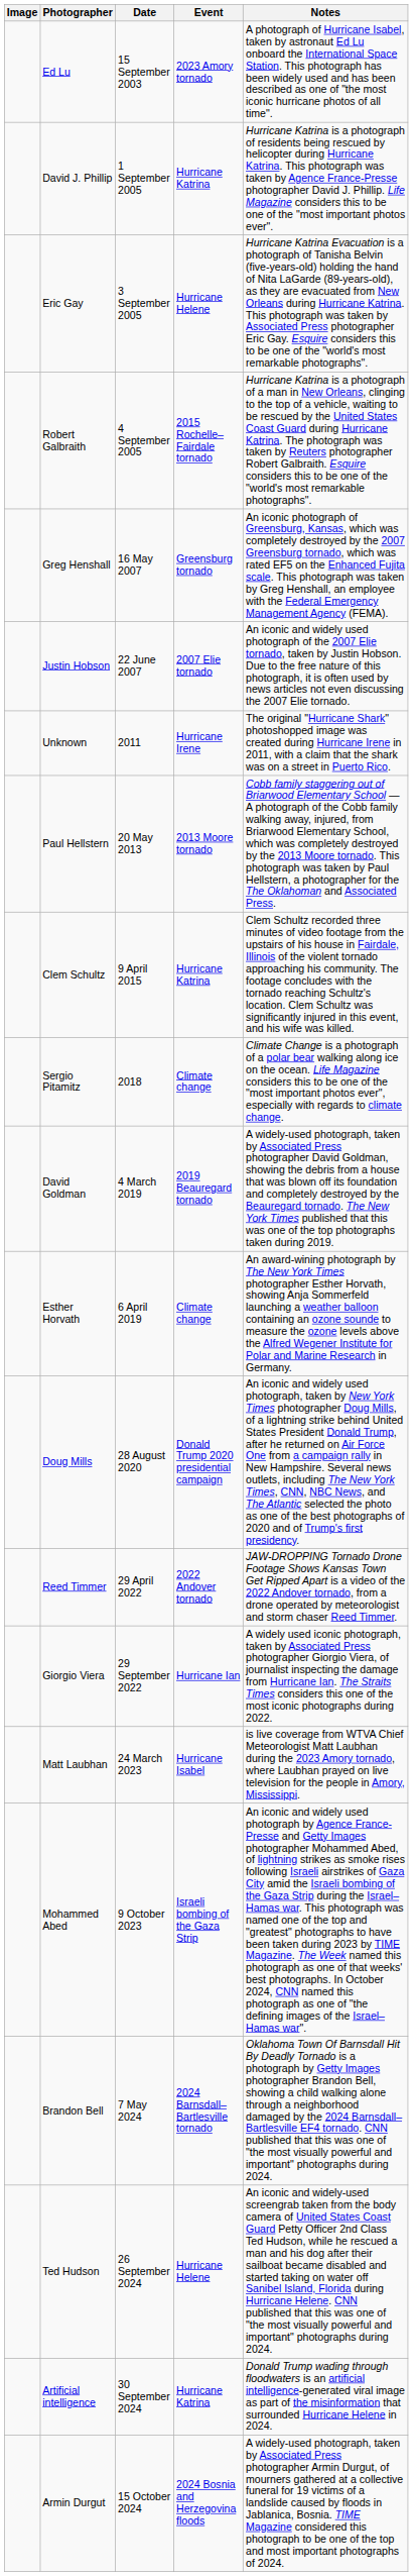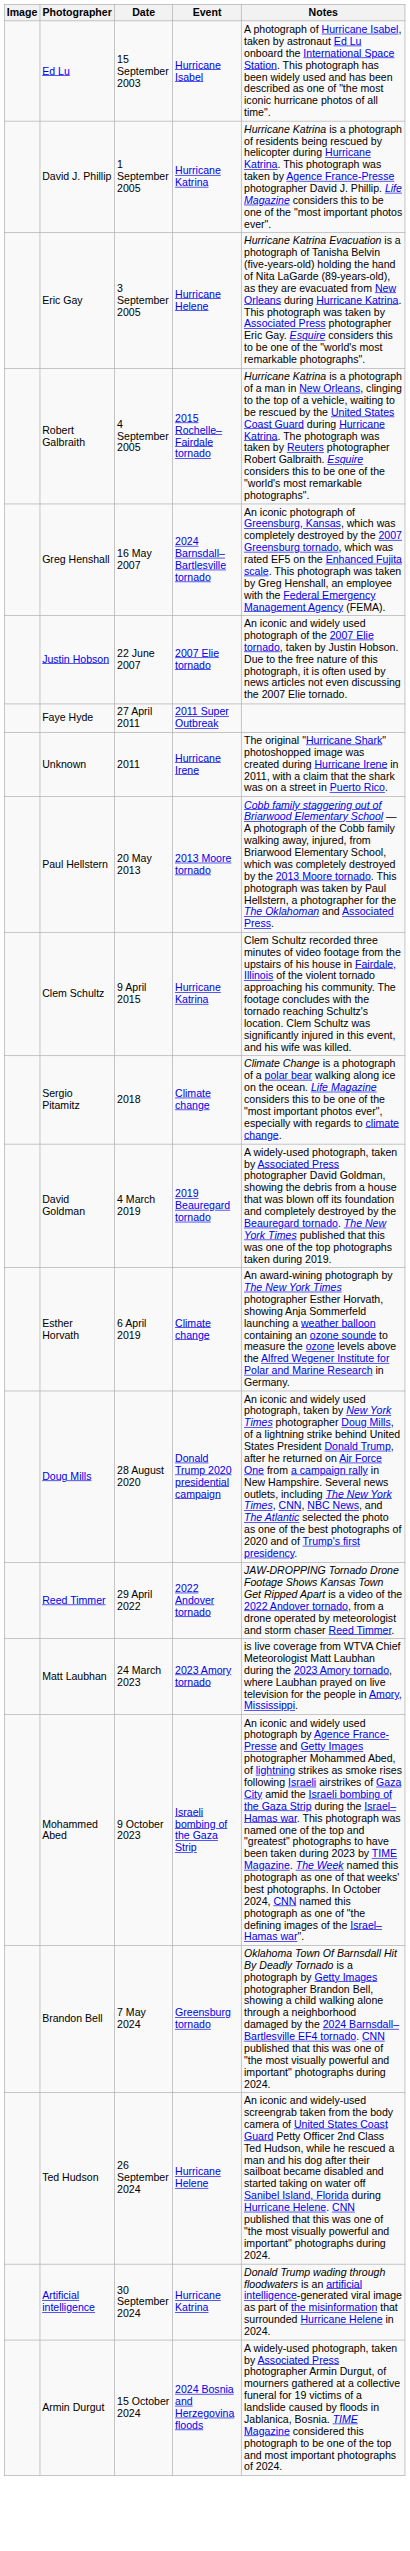 <table class="wikitable">
 <tr>
 <th>Image</th>
 <th>Photographer</th>
 <th>Date</th>
 <th>Event</th>
 <th>Notes</th>
 </tr>
 <tr>
 <td></td>
 <td><a href='#'>Ed Lu</a></td>
 <td>15 September 2003</td>
-<td><a href='#'>2023 Amory tornado</a></td>
+<td><a href='#'>Hurricane Isabel</a></td>
 <td>A photograph of <a href='#'>Hurricane Isabel</a>, taken by astronaut <a href='#'>Ed Lu</a> onboard the <a href='#'>International Space Station</a>. This photograph has been widely used and has been described as one of "the most iconic hurricane photos of all time".</td>
 </tr>
 <tr>
 <td></td>
 <td>David J. Phillip</td>
 <td>1 September 2005</td>
 <td><a href='#'>Hurricane Katrina</a></td>
 <td><em>Hurricane Katrina</em> is a photograph of residents being rescued by helicopter during <a href='#'>Hurricane Katrina</a>. This photograph was taken by <a href='#'>Agence France-Presse</a> photographer David J. Phillip. <em><a href='#'>Life Magazine</a></em> considers this to be one of the "most important photos ever".</td>
 </tr>
 <tr>
 <td></td>
 <td>Eric Gay</td>
 <td>3 September 2005</td>
 <td><a href='#'>Hurricane Helene</a></td>
 <td><em>Hurricane Katrina Evacuation</em> is a photograph of Tanisha Belvin (five-years-old) holding the hand of Nita LaGarde (89-years-old), as they are evacuated from <a href='#'>New Orleans</a> during <a href='#'>Hurricane Katrina</a>. This photograph was taken by <a href='#'>Associated Press</a> photographer Eric Gay. <em><a href='#'>Esquire</a></em> considers this to be one of the "world's most remarkable photographs".</td>
 </tr>
 <tr>
 <td></td>
 <td>Robert Galbraith</td>
 <td>4 September 2005</td>
 <td><a href='#'>2015 Rochelle–Fairdale tornado</a></td>
 <td><em>Hurricane Katrina</em> is a photograph of a man in <a href='#'>New Orleans</a>, clinging to the top of a vehicle, waiting to be rescued by the <a href='#'>United States Coast Guard</a> during <a href='#'>Hurricane Katrina</a>. The photograph was taken by <a href='#'>Reuters</a> photographer Robert Galbraith. <em><a href='#'>Esquire</a></em> considers this to be one of the "world's most remarkable photographs".</td>
 </tr>
 <tr>
 <td></td>
 <td>Greg Henshall</td>
 <td>16 May 2007</td>
-<td><a href='#'>Greensburg tornado</a></td>
+<td><a href='#'>2024 Barnsdall–Bartlesville tornado</a></td>
 <td>An iconic photograph of <a href='#'>Greensburg, Kansas</a>, which was completely destroyed by the <a href='#'>2007 Greensburg tornado</a>, which was rated EF5 on the <a href='#'>Enhanced Fujita scale</a>. This photograph was taken by Greg Henshall, an employee with the <a href='#'>Federal Emergency Management Agency</a> (FEMA).</td>
 </tr>
 <tr>
 <td></td>
 <td><a href='#'>Justin Hobson</a></td>
 <td>22 June 2007</td>
 <td><a href='#'>2007 Elie tornado</a></td>
 <td>An iconic and widely used photograph of the <a href='#'>2007 Elie tornado</a>, taken by Justin Hobson. Due to the free nature of this photograph, it is often used by news articles not even discussing the 2007 Elie tornado.</td>
+</tr>
+<tr>
+<td></td>
+<td>Faye Hyde</td>
+<td>27 April 2011</td>
+<td><a href='#'>2011 Super Outbreak</a></td>
+<td></td>
 </tr>
 <tr>
 <td></td>
 <td>Unknown</td>
 <td>2011</td>
 <td><a href='#'>Hurricane Irene</a></td>
 <td>The original "<a href='#'>Hurricane Shark</a>" photoshopped image was created during <a href='#'>Hurricane Irene</a> in 2011, with a claim that the shark was on a street in <a href='#'>Puerto Rico</a>.</td>
 </tr>
 <tr>
 <td></td>
 <td>Paul Hellstern</td>
 <td>20 May 2013</td>
 <td><a href='#'>2013 Moore tornado</a></td>
 <td><em><a href='#'>Cobb family staggering out of Briarwood Elementary School</a></em> — A photograph of the Cobb family walking away, injured, from Briarwood Elementary School, which was completely destroyed by the <a href='#'>2013 Moore tornado</a>. This photograph was taken by Paul Hellstern, a photographer for the <em><a href='#'>The Oklahoman</a></em> and <a href='#'>Associated Press</a>.</td>
 </tr>
 <tr>
 <td></td>
 <td>Clem Schultz</td>
 <td>9 April 2015</td>
 <td><a href='#'>Hurricane Katrina</a></td>
 <td>Clem Schultz recorded three minutes of video footage from the upstairs of his house in <a href='#'>Fairdale, Illinois</a> of the violent tornado approaching his community. The footage concludes with the tornado reaching Schultz's location. Clem Schultz was significantly injured in this event, and his wife was killed.</td>
 </tr>
 <tr>
 <td></td>
 <td>Sergio Pitamitz</td>
 <td>2018</td>
 <td><a href='#'>Climate change</a></td>
 <td><em>Climate Change</em> is a photograph of a <a href='#'>polar bear</a> walking along ice on the ocean. <em><a href='#'>Life Magazine</a></em> considers this to be one of the "most important photos ever", especially with regards to <a href='#'>climate change</a>.</td>
 </tr>
 <tr>
 <td></td>
 <td>David Goldman</td>
 <td>4 March 2019</td>
 <td><a href='#'>2019 Beauregard tornado</a></td>
 <td>A widely-used photograph, taken by <a href='#'>Associated Press</a> photographer David Goldman, showing the debris from a house that was blown off its foundation and completely destroyed by the <a href='#'>Beauregard tornado</a>. <em><a href='#'>The New York Times</a></em> published that this was one of the top photographs taken during 2019.</td>
 </tr>
 <tr>
 <td></td>
 <td>Esther Horvath</td>
 <td>6 April 2019</td>
 <td><a href='#'>Climate change</a></td>
 <td>An award-wining photograph by <em><a href='#'>The New York Times</a></em> photographer Esther Horvath, showing Anja Sommerfeld launching a <a href='#'>weather balloon</a> containing an <a href='#'>ozone sounde</a> to measure the <a href='#'>ozone</a> levels above the <a href='#'>Alfred Wegener Institute for Polar and Marine Research</a> in Germany.</td>
 </tr>
 <tr>
 <td></td>
 <td><a href='#'>Doug Mills</a></td>
 <td>28 August 2020</td>
 <td><a href='#'>Donald Trump 2020 presidential campaign</a></td>
 <td>An iconic and widely used photograph, taken by <em><a href='#'>New York Times</a></em> photographer <a href='#'>Doug Mills</a>, of a lightning strike behind United States President <a href='#'>Donald Trump</a>, after he returned on <a href='#'>Air Force One</a> from <a href='#'>a campaign rally</a> in New Hampshire. Several news outlets, including <em><a href='#'>The New York Times</a></em>, <a href='#'>CNN</a>, <a href='#'>NBC News</a>, and <em><a href='#'>The Atlantic</a></em> selected the photo as one of the best photographs of 2020 and of <a href='#'>Trump's first presidency</a>.</td>
 </tr>
 <tr>
 <td></td>
 <td><a href='#'>Reed Timmer</a></td>
 <td>29 April 2022</td>
 <td><a href='#'>2022 Andover tornado</a></td>
 <td><em>JAW-DROPPING Tornado Drone Footage Shows Kansas Town Get Ripped Apart</em> is a video of the <a href='#'>2022 Andover tornado</a>, from a drone operated by meteorologist and storm chaser <a href='#'>Reed Timmer</a>.</td>
 </tr>
 <tr>
 <td></td>
-<td>Giorgio Viera</td>
-<td>29 September 2022</td>
-<td><a href='#'>Hurricane Ian</a></td>
-<td>A widely used iconic photograph, taken by <a href='#'>Associated Press</a> photographer Giorgio Viera, of journalist inspecting the damage from <a href='#'>Hurricane Ian</a>. <em><a href='#'>The Straits Times</a></em> considers this one of the most iconic photographs during 2022.</td>
-</tr>
-<tr>
-<td></td>
 <td>Matt Laubhan</td>
 <td>24 March 2023</td>
-<td><a href='#'>Hurricane Isabel</a></td>
+<td><a href='#'>2023 Amory tornado</a></td>
 <td><em></em> is live coverage from WTVA Chief Meteorologist Matt Laubhan during the <a href='#'>2023 Amory tornado</a>, where Laubhan prayed on live television for the people in <a href='#'>Amory, Mississippi</a>.</td>
 </tr>
 <tr>
 <td></td>
 <td>Mohammed Abed</td>
 <td>9 October 2023</td>
 <td><a href='#'>Israeli bombing of the Gaza Strip</a></td>
 <td>An iconic and widely used photograph by <a href='#'>Agence France-Presse</a> and <a href='#'>Getty Images</a> photographer Mohammed Abed, of <a href='#'>lightning</a> strikes as smoke rises following <a href='#'>Israeli</a> airstrikes of <a href='#'>Gaza City</a> amid the <a href='#'>Israeli bombing of the Gaza Strip</a> during the <a href='#'>Israel–Hamas war</a>. This photograph was named one of the top and "greatest" photographs to have been taken during 2023 by <a href='#'>TIME Magazine</a>. <em><a href='#'>The Week</a></em> named this photograph as one of that weeks' best photographs. In October 2024, <a href='#'>CNN</a> named this photograph as one of "the defining images of the <a href='#'>Israel–Hamas war</a>".</td>
 </tr>
 <tr>
 <td></td>
 <td>Brandon Bell</td>
 <td>7 May 2024</td>
-<td><a href='#'>2024 Barnsdall–Bartlesville tornado</a></td>
+<td><a href='#'>Greensburg tornado</a></td>
 <td><em>Oklahoma Town Of Barnsdall Hit By Deadly Tornado</em> is a photograph by <a href='#'>Getty Images</a> photographer Brandon Bell, showing a child walking alone through a neighborhood damaged by the <a href='#'>2024 Barnsdall–Bartlesville EF4 tornado</a>. <a href='#'>CNN</a> published that this was one of "the most visually powerful and important" photographs during 2024.</td>
 </tr>
 <tr>
 <td></td>
 <td>Ted Hudson</td>
 <td>26 September 2024</td>
 <td><a href='#'>Hurricane Helene</a></td>
 <td>An iconic and widely-used screengrab taken from the body camera of <a href='#'>United States Coast Guard</a> Petty Officer 2nd Class Ted Hudson, while he rescued a man and his dog after their sailboat became disabled and started taking on water off <a href='#'>Sanibel Island, Florida</a> during <a href='#'>Hurricane Helene</a>. <a href='#'>CNN</a> published that this was one of "the most visually powerful and important" photographs during 2024.</td>
 </tr>
 <tr>
 <td></td>
 <td><a href='#'>Artificial intelligence</a></td>
 <td>30 September 2024</td>
 <td><a href='#'>Hurricane Katrina</a></td>
 <td><em>Donald Trump wading through floodwaters</em> is an <a href='#'>artificial intelligence</a>-generated viral image as part of <a href='#'>the misinformation</a> that surrounded <a href='#'>Hurricane Helene</a> in 2024.</td>
 </tr>
 <tr>
 <td></td>
 <td>Armin Durgut</td>
 <td>15 October 2024</td>
 <td><a href='#'>2024 Bosnia and Herzegovina floods</a></td>
 <td>A widely-used photograph, taken by <a href='#'>Associated Press</a> photographer Armin Durgut, of mourners gathered at a collective funeral for 19 victims of a landslide caused by floods in Jablanica, Bosnia. <a href='#'><em>TIME</em> Magazine</a> considered this photograph to be one of the top and most important photographs of 2024.</td>
 </tr>
 </table>
